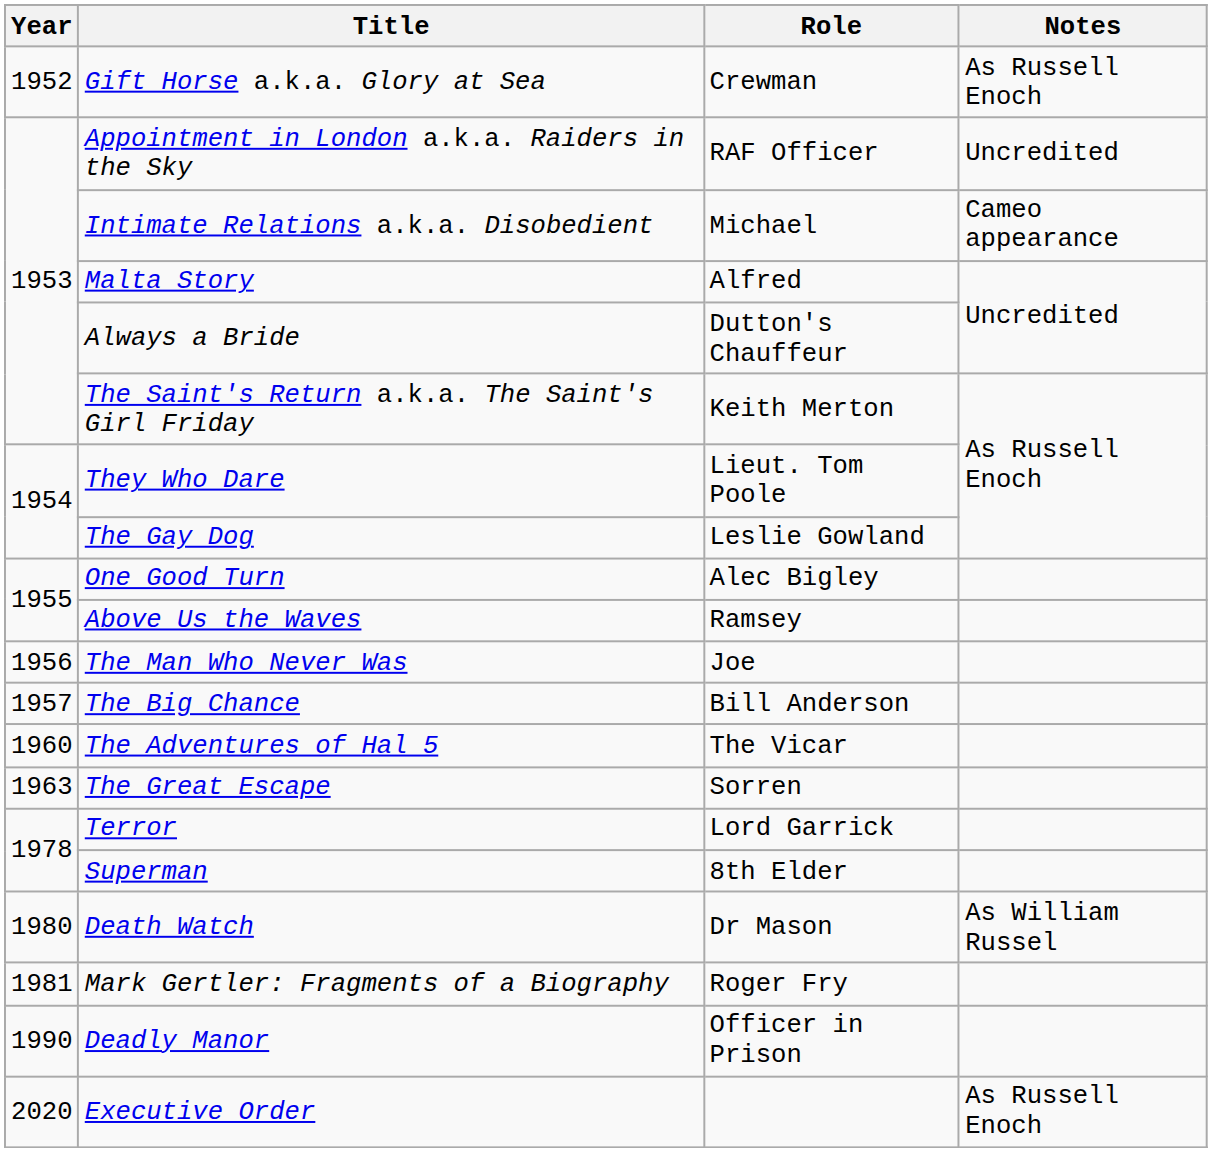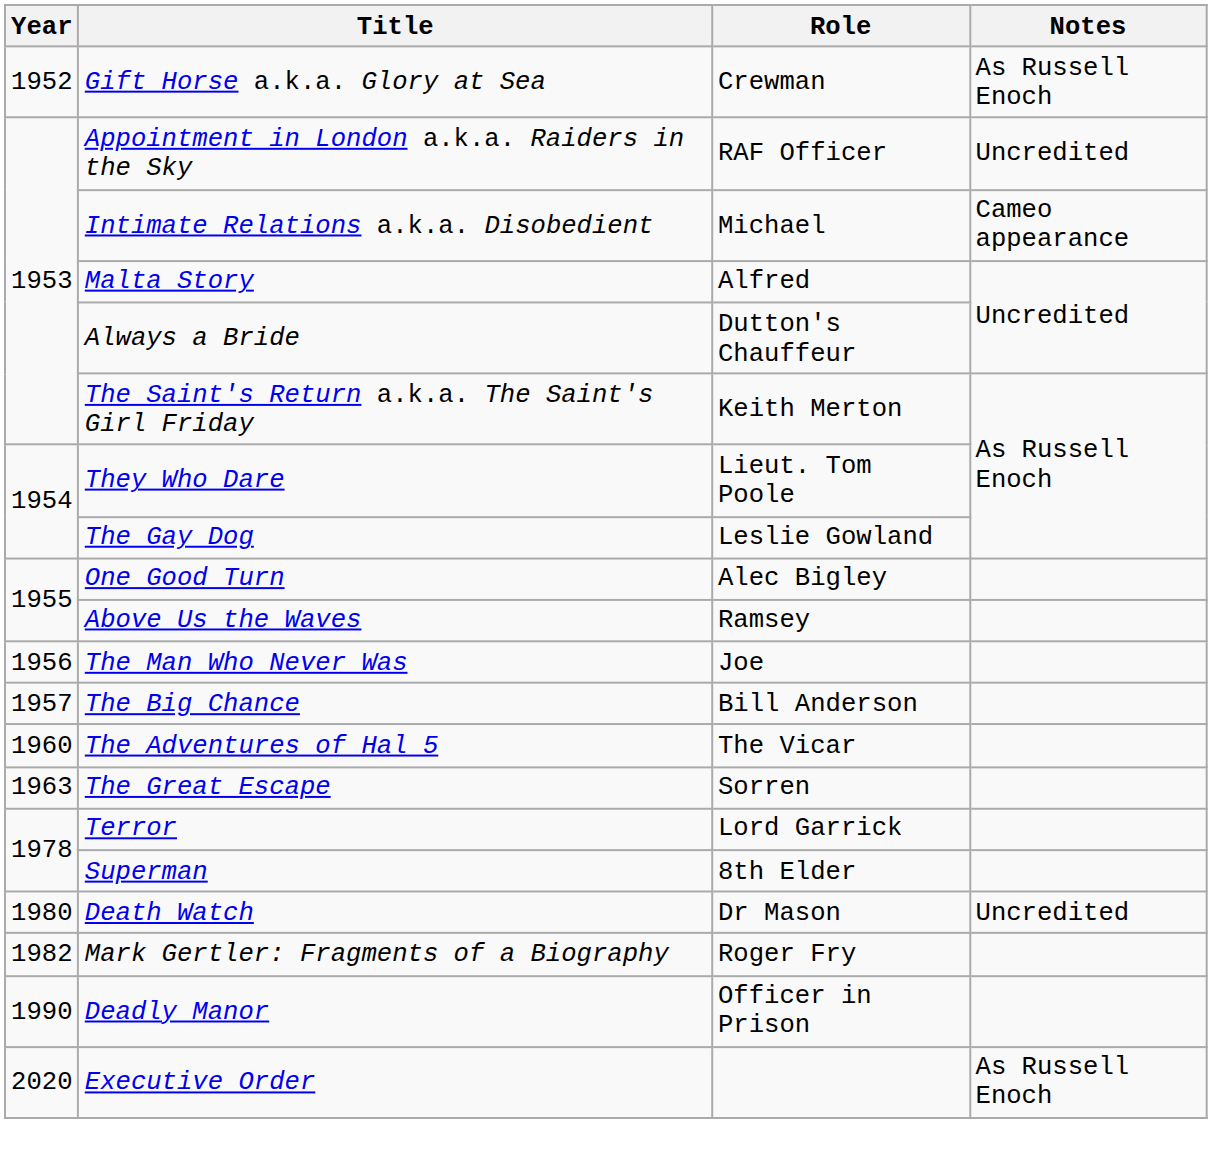 <table class="wikitable sortable">
 <tr>
 <th>Year</th>
 <th>Title</th>
 <th>Role</th>
 <th>Notes</th>
 </tr>
 <tr>
 <td>1952</td>
 <td><em><a href='#'>Gift Horse</a></em> a.k.a. <em>Glory at Sea</em></td>
 <td>Crewman</td>
 <td>As Russell Enoch</td>
 </tr>
 <tr>
 <td rowspan="5">1953</td>
 <td><em><a href='#'>Appointment in London</a></em> a.k.a. <em>Raiders in the Sky</em></td>
 <td>RAF Officer</td>
 <td>Uncredited</td>
 </tr>
 <tr>
 <td><em><a href='#'>Intimate Relations</a></em> a.k.a. <em>Disobedient</em></td>
 <td>Michael</td>
 <td>Cameo appearance</td>
 </tr>
 <tr>
 <td><em><a href='#'>Malta Story</a></em></td>
 <td>Alfred</td>
 <td rowspan="2">Uncredited</td>
 </tr>
 <tr>
 <td><em>Always a Bride</em></td>
 <td>Dutton's Chauffeur</td>
 </tr>
 <tr>
 <td><em><a href='#'>The Saint's Return</a></em> a.k.a. <em>The Saint's Girl Friday</em></td>
 <td>Keith Merton</td>
 <td rowspan="3">As Russell Enoch</td>
 </tr>
 <tr>
 <td rowspan=2>1954</td>
 <td><em><a href='#'>They Who Dare</a></em></td>
 <td>Lieut. Tom Poole</td>
 </tr>
 <tr>
 <td><em><a href='#'>The Gay Dog</a></em></td>
 <td>Leslie Gowland</td>
 </tr>
 <tr>
 <td rowspan=2>1955</td>
 <td><em><a href='#'>One Good Turn</a></em></td>
 <td>Alec Bigley</td>
 <td></td>
 </tr>
 <tr>
 <td><em><a href='#'>Above Us the Waves</a></em></td>
 <td>Ramsey</td>
 <td></td>
 </tr>
 <tr>
 <td>1956</td>
 <td><em><a href='#'>The Man Who Never Was</a></em></td>
 <td>Joe</td>
 <td></td>
 </tr>
 <tr>
 <td>1957</td>
 <td><em><a href='#'>The Big Chance</a></em></td>
 <td>Bill Anderson</td>
 <td></td>
 </tr>
 <tr>
 <td>1960</td>
 <td><em><a href='#'>The Adventures of Hal 5</a></em></td>
 <td>The Vicar</td>
 <td></td>
 </tr>
 <tr>
 <td>1963</td>
 <td><em><a href='#'>The Great Escape</a></em></td>
 <td>Sorren</td>
 <td></td>
 </tr>
 <tr>
 <td rowspan=2>1978</td>
 <td><em><a href='#'>Terror</a></em></td>
 <td>Lord Garrick</td>
 <td></td>
 </tr>
 <tr>
 <td><em><a href='#'>Superman</a></em></td>
 <td>8th Elder</td>
 <td></td>
 </tr>
 <tr>
 <td>1980</td>
 <td><em><a href='#'>Death Watch</a></em></td>
 <td>Dr Mason</td>
-<td>As William Russel</td>
+<td>Uncredited</td>
 </tr>
 <tr>
-<td>1981</td>
+<td>1982</td>
 <td><em>Mark Gertler: Fragments of a Biography</em></td>
 <td>Roger Fry</td>
 <td></td>
 </tr>
 <tr>
 <td>1990</td>
 <td><em><a href='#'>Deadly Manor</a></em></td>
 <td>Officer in Prison</td>
 <td></td>
 </tr>
 <tr>
 <td>2020</td>
 <td><em><a href='#'>Executive Order</a></em></td>
 <td></td>
 <td>As Russell Enoch</td>
 </tr>
 <tr>
 </tr>
 </table>
